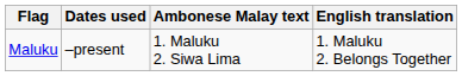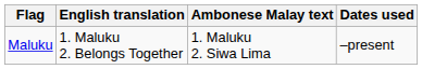 <table class="wikitable sortable noresize">
 <tr>
 <th>Flag</th>
+<th>English translation</th>
+<th>Ambonese Malay text</th>
 <th>Dates used</th>
-<th>Ambonese Malay text</th>
-<th>English translation</th>
 </tr>
 <tr>
 <td> <a href='#'>Maluku</a></td>
+<td>1. Maluku<br>2. Belongs Together</td>
+<td>1. Maluku<br>2. Siwa Lima</td>
 <td>–present</td>
-<td>1. Maluku<br>2. Siwa Lima</td>
-<td>1. Maluku<br>2. Belongs Together</td>
 </tr>
 </table>
